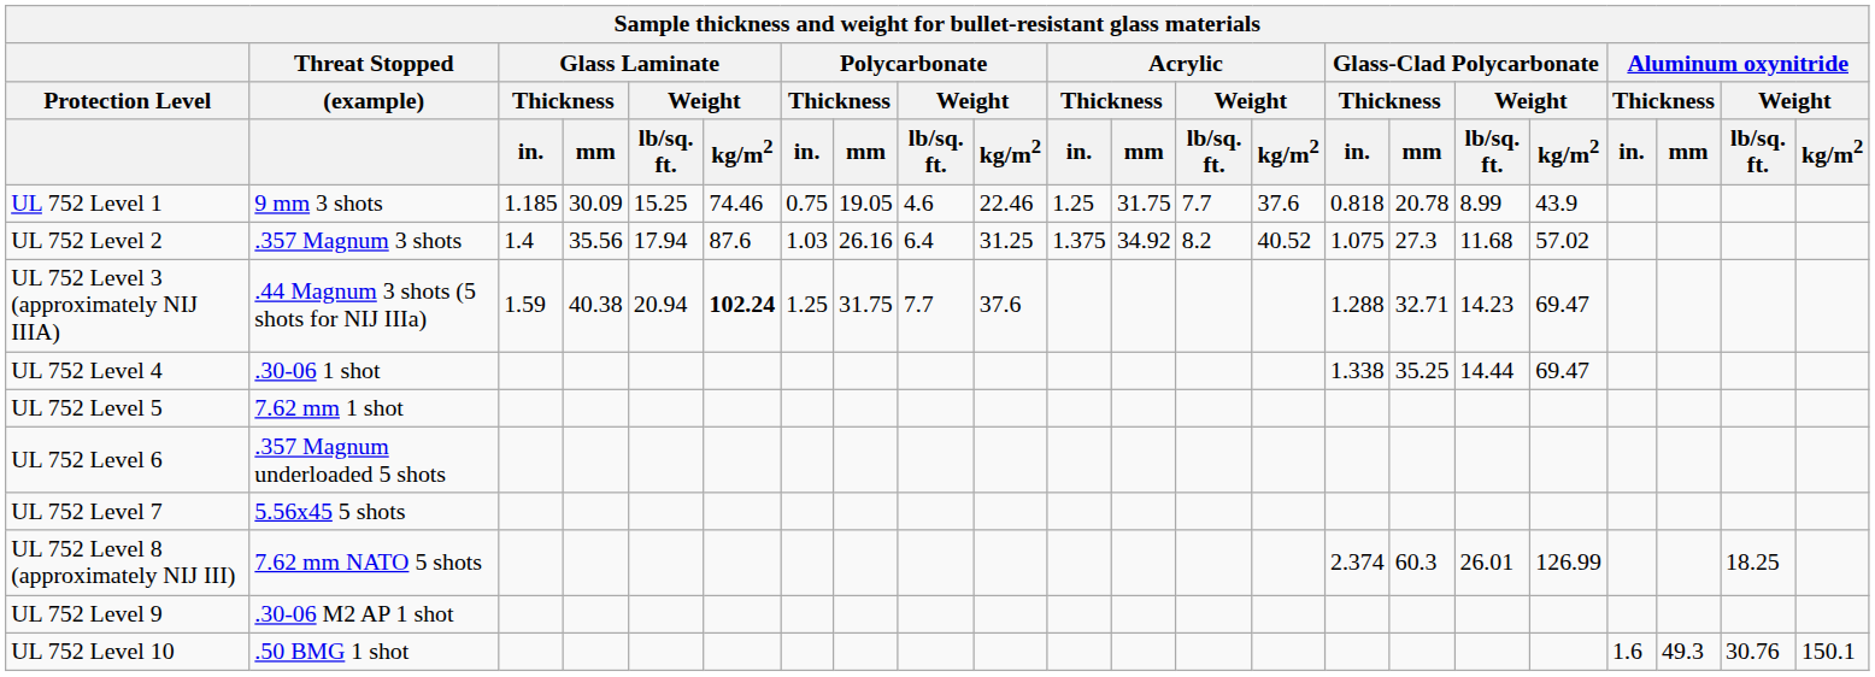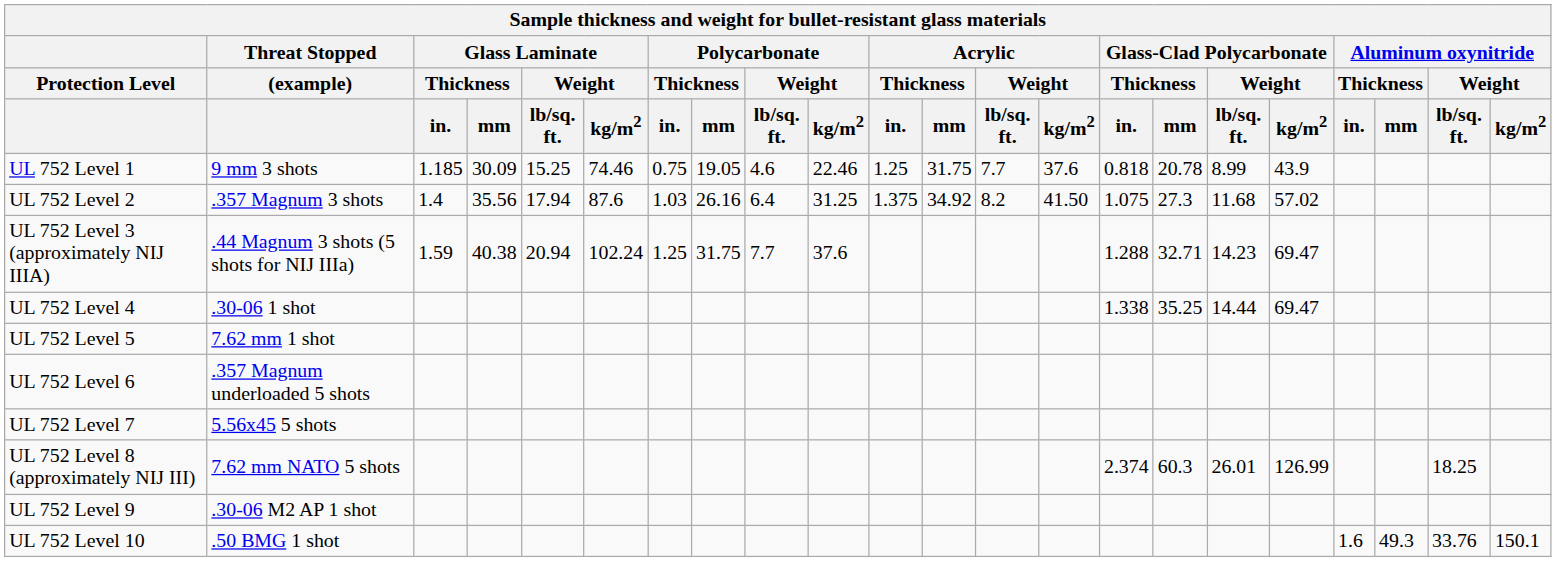 <table class="wikitable">
 <tr>
 <th colspan="22">Sample thickness and weight for bullet-resistant glass materials</th>
 </tr>
 <tr>
 <th></th>
 <th>Threat Stopped</th>
 <th colspan="4">Glass Laminate</th>
 <th colspan="4">Polycarbonate</th>
 <th colspan="4">Acrylic</th>
 <th colspan="4">Glass-Clad Polycarbonate</th>
 <th colspan="4"><a href='#'>Aluminum oxynitride</a></th>
 </tr>
 <tr>
 <th>Protection Level</th>
 <th>(example)</th>
 <th colspan="2">Thickness</th>
 <th colspan="2">Weight</th>
 <th colspan="2">Thickness</th>
 <th colspan="2">Weight</th>
 <th colspan="2">Thickness</th>
 <th colspan="2">Weight</th>
 <th colspan="2">Thickness</th>
 <th colspan="2">Weight</th>
 <th colspan="2">Thickness</th>
 <th colspan="2">Weight</th>
 </tr>
 <tr>
 <th></th>
 <th></th>
 <th>in.</th>
 <th>mm</th>
 <th>lb/sq. ft.</th>
 <th>kg/m<sup>2</sup></th>
 <th>in.</th>
 <th>mm</th>
 <th>lb/sq. ft.</th>
 <th>kg/m<sup>2</sup></th>
 <th>in.</th>
 <th>mm</th>
 <th>lb/sq. ft.</th>
 <th>kg/m<sup>2</sup></th>
 <th>in.</th>
 <th>mm</th>
 <th>lb/sq. ft.</th>
 <th>kg/m<sup>2</sup></th>
 <th>in.</th>
 <th>mm</th>
 <th>lb/sq. ft.</th>
 <th>kg/m<sup>2</sup></th>
 </tr>
 <tr>
 <td><a href='#'>UL</a> 752 Level 1</td>
 <td><a href='#'>9 mm</a> 3 shots</td>
 <td>1.185</td>
 <td>30.09</td>
 <td>15.25</td>
 <td>74.46</td>
 <td>0.75</td>
 <td>19.05</td>
 <td>4.6</td>
 <td>22.46</td>
 <td>1.25</td>
 <td>31.75</td>
 <td>7.7</td>
 <td>37.6</td>
 <td>0.818</td>
 <td>20.78</td>
 <td>8.99</td>
 <td>43.9</td>
 <td></td>
 <td></td>
 <td></td>
 <td></td>
 </tr>
 <tr>
 <td>UL 752 Level 2</td>
 <td><a href='#'>.357 Magnum</a> 3 shots</td>
 <td>1.4</td>
 <td>35.56</td>
 <td>17.94</td>
 <td>87.6</td>
 <td>1.03</td>
 <td>26.16</td>
 <td>6.4</td>
 <td>31.25</td>
 <td>1.375</td>
 <td>34.92</td>
 <td>8.2</td>
-<td>40.52</td>
+<td>41.50</td>
 <td>1.075</td>
 <td>27.3</td>
 <td>11.68</td>
 <td>57.02</td>
 <td></td>
 <td></td>
 <td></td>
 <td></td>
 </tr>
 <tr>
 <td>UL 752 Level 3 (approximately NIJ IIIA)</td>
 <td><a href='#'>.44 Magnum</a> 3 shots (5 shots for NIJ IIIa)</td>
 <td>1.59</td>
 <td>40.38</td>
 <td>20.94</td>
-<td><strong>102.24</strong></td>
+<td>102.24</td>
 <td>1.25</td>
 <td>31.75</td>
 <td>7.7</td>
 <td>37.6</td>
 <td></td>
 <td></td>
 <td></td>
 <td></td>
 <td>1.288</td>
 <td>32.71</td>
 <td>14.23</td>
 <td>69.47</td>
 <td></td>
 <td></td>
 <td></td>
 <td></td>
 </tr>
 <tr>
 <td>UL 752 Level 4</td>
 <td><a href='#'>.30-06</a> 1 shot</td>
 <td></td>
 <td></td>
 <td></td>
 <td></td>
 <td></td>
 <td></td>
 <td></td>
 <td></td>
 <td></td>
 <td></td>
 <td></td>
 <td></td>
 <td>1.338</td>
 <td>35.25</td>
 <td>14.44</td>
 <td>69.47</td>
 <td></td>
 <td></td>
 <td></td>
 <td></td>
 </tr>
 <tr>
 <td>UL 752 Level 5</td>
 <td><a href='#'>7.62 mm</a> 1 shot</td>
 <td></td>
 <td></td>
 <td></td>
 <td></td>
 <td></td>
 <td></td>
 <td></td>
 <td></td>
 <td></td>
 <td></td>
 <td></td>
 <td></td>
 <td></td>
 <td></td>
 <td></td>
 <td></td>
 <td></td>
 <td></td>
 <td></td>
 <td></td>
 </tr>
 <tr>
 <td>UL 752 Level 6</td>
 <td><a href='#'>.357 Magnum</a> underloaded 5 shots</td>
 <td></td>
 <td></td>
 <td></td>
 <td></td>
 <td></td>
 <td></td>
 <td></td>
 <td></td>
 <td></td>
 <td></td>
 <td></td>
 <td></td>
 <td></td>
 <td></td>
 <td></td>
 <td></td>
 <td></td>
 <td></td>
 <td></td>
 <td></td>
 </tr>
 <tr>
 <td>UL 752 Level 7</td>
 <td><a href='#'>5.56x45</a> 5 shots</td>
 <td></td>
 <td></td>
 <td></td>
 <td></td>
 <td></td>
 <td></td>
 <td></td>
 <td></td>
 <td></td>
 <td></td>
 <td></td>
 <td></td>
 <td></td>
 <td></td>
 <td></td>
 <td></td>
 <td></td>
 <td></td>
 <td></td>
 <td></td>
 </tr>
 <tr>
 <td>UL 752 Level 8 (approximately NIJ III)</td>
 <td><a href='#'>7.62&nbsp;mm&nbsp;NATO</a> 5 shots</td>
 <td></td>
 <td></td>
 <td></td>
 <td></td>
 <td></td>
 <td></td>
 <td></td>
 <td></td>
 <td></td>
 <td></td>
 <td></td>
 <td></td>
 <td>2.374</td>
 <td>60.3</td>
 <td>26.01</td>
 <td>126.99</td>
 <td></td>
 <td></td>
 <td>18.25</td>
 <td></td>
 </tr>
 <tr>
 <td>UL 752 Level 9</td>
 <td><a href='#'>.30-06</a> M2 AP 1 shot</td>
 <td></td>
 <td></td>
 <td></td>
 <td></td>
 <td></td>
 <td></td>
 <td></td>
 <td></td>
 <td></td>
 <td></td>
 <td></td>
 <td></td>
 <td></td>
 <td></td>
 <td></td>
 <td></td>
 <td></td>
 <td></td>
 <td></td>
 <td></td>
 </tr>
 <tr>
 <td>UL 752 Level 10</td>
 <td><a href='#'>.50 BMG</a> 1 shot</td>
 <td></td>
 <td></td>
 <td></td>
 <td></td>
 <td></td>
 <td></td>
 <td></td>
 <td></td>
 <td></td>
 <td></td>
 <td></td>
 <td></td>
 <td></td>
 <td></td>
 <td></td>
 <td></td>
 <td>1.6</td>
 <td>49.3</td>
-<td>30.76</td>
+<td>33.76</td>
 <td>150.1</td>
 </tr>
 </table>
